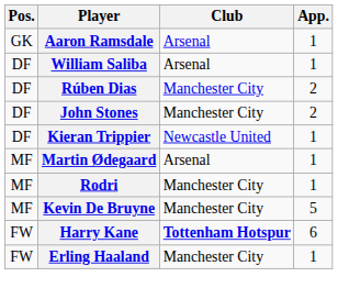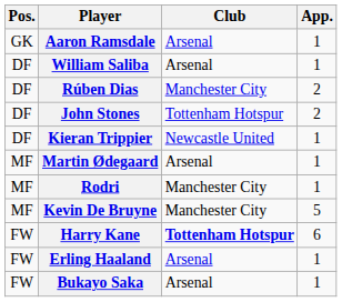 <table class="wikitable plainrowheaders" style="text-align: left">
 <tr>
 <th scope="col">Pos.</th>
 <th scope="col">Player</th>
 <th scope="col">Club</th>
 <th scope="col">App.</th>
 </tr>
 <tr>
 <td style="text-align:center">GK</td>
 <th scope="row"><a href='#'>Aaron Ramsdale</a></th>
 <td><a href='#'>Arsenal</a></td>
 <td style="text-align:center">1</td>
 </tr>
 <tr>
 <td style="text-align:center">DF</td>
 <th scope="row"><a href='#'>William Saliba</a></th>
 <td>Arsenal</td>
 <td style="text-align:center">1</td>
 </tr>
 <tr>
 <td style="text-align:center">DF</td>
 <th scope="row"><a href='#'>Rúben Dias</a> </th>
 <td><a href='#'>Manchester City</a></td>
 <td style="text-align:center">2</td>
 </tr>
 <tr>
 <td style="text-align:center">DF</td>
 <th scope="row"><a href='#'>John Stones</a> </th>
-<td>Manchester City</td>
+<td><a href='#'>Tottenham Hotspur</a></td>
 <td style="text-align:center">2</td>
 </tr>
 <tr>
 <td style="text-align:center">DF</td>
 <th scope="row"><a href='#'>Kieran Trippier</a></th>
 <td><a href='#'>Newcastle United</a></td>
 <td style="text-align:center">1</td>
 </tr>
 <tr>
 <td style="text-align:center">MF</td>
 <th scope="row"><a href='#'>Martin Ødegaard</a></th>
 <td>Arsenal</td>
 <td style="text-align:center">1</td>
 </tr>
 <tr>
 <td style="text-align:center">MF</td>
 <th scope="row"><a href='#'>Rodri</a></th>
 <td>Manchester City</td>
 <td style="text-align:center">1</td>
 </tr>
 <tr>
 <td style="text-align:center">MF</td>
 <th scope="row"><a href='#'>Kevin De Bruyne</a> </th>
 <td>Manchester City</td>
 <td style="text-align:center">5</td>
 </tr>
 <tr>
 <td style="text-align:center">FW</td>
 <th scope="row"><a href='#'>Harry Kane</a> </th>
 <td><strong><a href='#'>Tottenham Hotspur</a></strong></td>
 <td style="text-align:center">6</td>
 </tr>
 <tr>
 <td style="text-align:center">FW</td>
 <th scope="row"><a href='#'>Erling Haaland</a></th>
-<td>Manchester City</td>
+<td><a href='#'>Arsenal</a></td>
+<td style="text-align:center">1</td>
+</tr>
+<tr>
+<td style="text-align:center">FW</td>
+<th scope="row"><a href='#'>Bukayo Saka</a></th>
+<td>Arsenal</td>
 <td style="text-align:center">1</td>
 </tr>
 </table>
